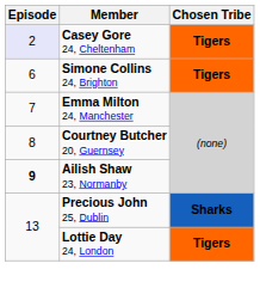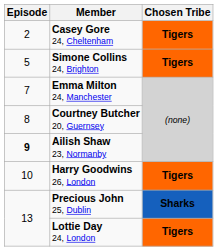 <table class="wikitable">
 <tr>
 <th>Episode</th>
 <th>Member</th>
 <th>Chosen Tribe</th>
 </tr>
 <tr>
-<td style="background: lavender; text-align:center;">2</td>
+<td style="text-align:center;">2</td>
 <td style="text-align:left;"><strong>Casey Gore</strong><br><small>24, <a href='#'>Cheltenham</a></small></td>
 <td style="background:#f60; text-align:center;"><strong>Tigers</strong></td>
 </tr>
 <tr>
-<td style="text-align:center;">6</td>
+<td style="text-align:center;">5</td>
 <td style="text-align:left;"><strong>Simone Collins</strong><br><small>24, <a href='#'>Brighton</a></small></td>
 <td style="background:#f60; text-align:center;"><strong>Tigers</strong></td>
 </tr>
 <tr>
 <td style="text-align:center;">7</td>
 <td style="text-align:left;"><strong>Emma Milton</strong><br><small>24, <a href='#'>Manchester</a></small></td>
 <td rowspan=3 bgcolor="lightgray" style="text-align:center;"><small><em>(none)</em></small></td>
 </tr>
 <tr>
 <td style="text-align:center;">8</td>
 <td style="text-align:left;"><strong>Courtney Butcher</strong><br><small>20, <a href='#'>Guernsey</a></small></td>
 </tr>
 <tr>
 <td style="text-align:center;"><strong>9</strong></td>
 <td style="text-align:left;"><strong>Ailish Shaw</strong><br><small>23, <a href='#'>Normanby</a></small></td>
 </tr>
 <tr>
+<td style="text-align:center;">10</td>
+<td style="text-align:left;"><strong>Harry Goodwins</strong><br><small>26, <a href='#'>London</a></small></td>
+<td style="background:#f60; text-align:center;"><strong>Tigers</strong></td>
+</tr>
+<tr>
 <td rowspan=2 style="text-align:center;">13</td>
 <td style="text-align:left;"><strong>Precious John</strong><br><small>25, <a href='#'>Dublin</a></small></td>
 <td style="background:#1560bd; text-align:center;"><span><strong>Sharks</strong></span></td>
 </tr>
 <tr>
 <td style="text-align:left;"><strong>Lottie Day</strong><br><small>24, <a href='#'>London</a></small></td>
 <td style="background:#f60; text-align:center;"><strong>Tigers</strong></td>
 </tr>
 </table>
